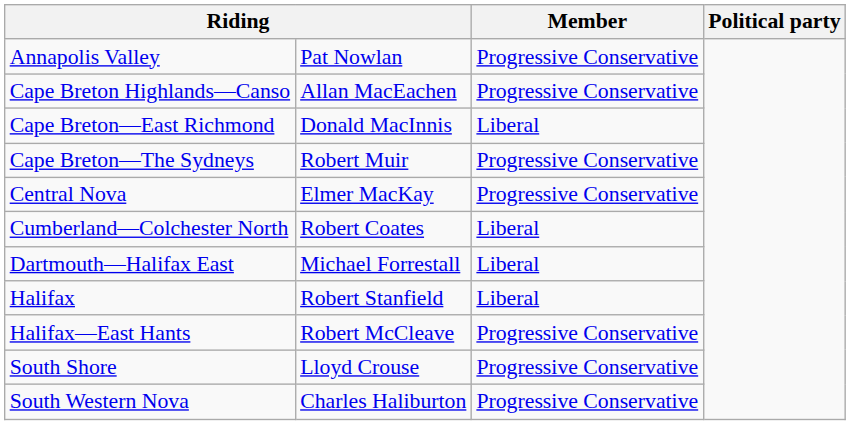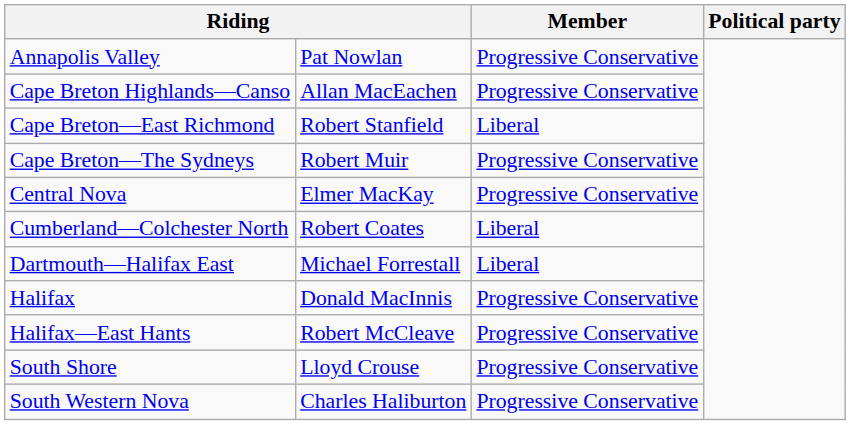 <table class="wikitable">
 <tr>
 <th colspan=2>Riding</th>
 <th>Member</th>
 <th>Political party</th>
 </tr>
 <tr>
 <td><a href='#'>Annapolis Valley</a></td>
 <td><a href='#'>Pat Nowlan</a></td>
 <td><a href='#'>Progressive Conservative</a></td>
 </tr>
 <tr>
 <td><a href='#'>Cape Breton Highlands—Canso</a></td>
 <td><a href='#'>Allan MacEachen</a></td>
 <td><a href='#'>Progressive Conservative</a></td>
 </tr>
 <tr>
 <td><a href='#'>Cape Breton—East Richmond</a></td>
-<td><a href='#'>Donald MacInnis</a></td>
+<td><a href='#'>Robert Stanfield</a></td>
 <td><a href='#'>Liberal</a></td>
 </tr>
 <tr>
 <td><a href='#'>Cape Breton—The Sydneys</a></td>
 <td><a href='#'>Robert Muir</a></td>
 <td><a href='#'>Progressive Conservative</a></td>
 </tr>
 <tr>
 <td><a href='#'>Central Nova</a></td>
 <td><a href='#'>Elmer MacKay</a></td>
 <td><a href='#'>Progressive Conservative</a></td>
 </tr>
 <tr>
 <td><a href='#'>Cumberland—Colchester North</a></td>
 <td><a href='#'>Robert Coates</a></td>
 <td><a href='#'>Liberal</a></td>
 </tr>
 <tr>
 <td><a href='#'>Dartmouth—Halifax East</a></td>
 <td><a href='#'>Michael Forrestall</a></td>
 <td><a href='#'>Liberal</a></td>
 </tr>
 <tr>
 <td><a href='#'>Halifax</a></td>
-<td><a href='#'>Robert Stanfield</a></td>
-<td><a href='#'>Liberal</a></td>
+<td><a href='#'>Donald MacInnis</a></td>
+<td><a href='#'>Progressive Conservative</a></td>
 </tr>
 <tr>
 <td><a href='#'>Halifax—East Hants</a></td>
 <td><a href='#'>Robert McCleave</a></td>
 <td><a href='#'>Progressive Conservative</a></td>
 </tr>
 <tr>
 <td><a href='#'>South Shore</a></td>
 <td><a href='#'>Lloyd Crouse</a></td>
 <td><a href='#'>Progressive Conservative</a></td>
 </tr>
 <tr>
 <td><a href='#'>South Western Nova</a></td>
 <td><a href='#'>Charles Haliburton</a></td>
 <td><a href='#'>Progressive Conservative</a></td>
 </tr>
 </table>
